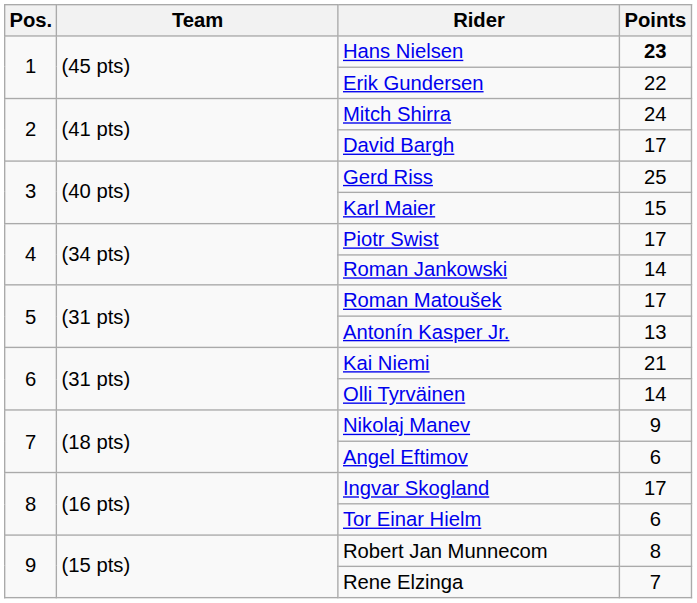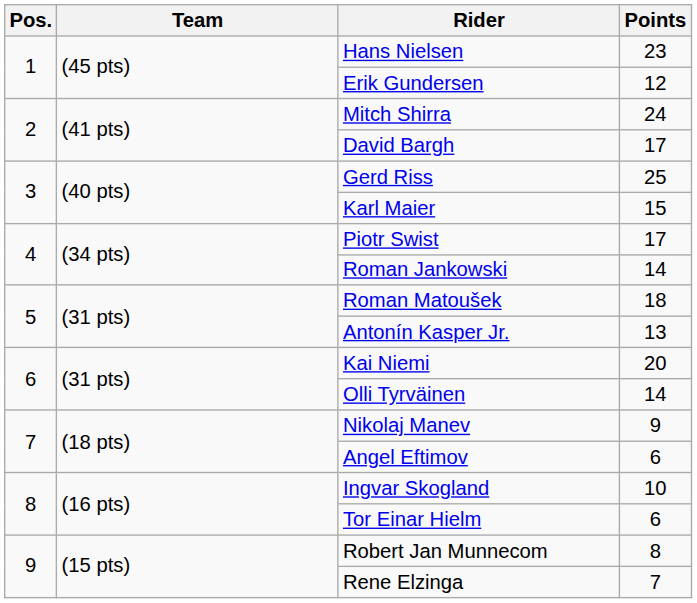 <table class=wikitable style="font-size:93%;">
 <tr>
 <th width=25px>Pos.</th>
 <th width=200px>Team</th>
 <th width=200px>Rider</th>
 <th width=40px>Points</th>
 </tr>
 <tr align=center>
 <td rowspan=2>1</td>
 <td rowspan=2 align=left> (45 pts)</td>
 <td align=left><a href='#'>Hans Nielsen</a></td>
-<td><strong>23</strong></td>
+<td>23</td>
 </tr>
 <tr align=center>
 <td align=left><a href='#'>Erik Gundersen</a></td>
-<td>22</td>
+<td>12</td>
 </tr>
 <tr align=center>
 <td rowspan=2>2</td>
 <td rowspan=2 align=left> (41 pts)</td>
 <td align=left><a href='#'>Mitch Shirra</a></td>
 <td>24</td>
 </tr>
 <tr align=center>
 <td align=left><a href='#'>David Bargh</a></td>
 <td>17</td>
 </tr>
 <tr align=center>
 <td rowspan=2>3</td>
 <td rowspan=2 align=left> (40 pts)</td>
 <td align=left><a href='#'>Gerd Riss</a></td>
 <td>25</td>
 </tr>
 <tr align=center>
 <td align=left><a href='#'>Karl Maier</a></td>
 <td>15</td>
 </tr>
 <tr align=center>
 <td rowspan=2>4</td>
 <td rowspan=2 align=left> (34 pts)</td>
 <td align=left><a href='#'>Piotr Swist</a></td>
 <td>17</td>
 </tr>
 <tr align=center>
 <td align=left><a href='#'>Roman Jankowski</a></td>
 <td>14</td>
 </tr>
 <tr align=center>
 <td rowspan=2>5</td>
 <td rowspan=2 align=left> (31 pts)</td>
 <td align=left><a href='#'>Roman Matoušek</a></td>
-<td>17</td>
+<td>18</td>
 </tr>
 <tr align=center>
 <td align=left><a href='#'>Antonín Kasper Jr.</a></td>
 <td>13</td>
 </tr>
 <tr align=center>
 <td rowspan=2>6</td>
 <td rowspan=2 align=left> (31 pts)</td>
 <td align=left><a href='#'>Kai Niemi</a></td>
-<td>21</td>
+<td>20</td>
 </tr>
 <tr align=center>
 <td align=left><a href='#'>Olli Tyrväinen</a></td>
 <td>14</td>
 </tr>
 <tr align=center>
 <td rowspan=2>7</td>
 <td rowspan=2 align=left> (18 pts)</td>
 <td align=left><a href='#'>Nikolaj Manev</a></td>
 <td>9</td>
 </tr>
 <tr align=center>
 <td align=left><a href='#'>Angel Eftimov</a></td>
 <td>6</td>
 </tr>
 <tr align=center>
 <td rowspan=2>8</td>
 <td rowspan=2 align=left> (16 pts)</td>
 <td align=left><a href='#'>Ingvar Skogland</a></td>
-<td>17</td>
+<td>10</td>
 </tr>
 <tr align=center>
 <td align=left><a href='#'>Tor Einar Hielm</a></td>
 <td>6</td>
 </tr>
 <tr align=center>
 <td rowspan=2>9</td>
 <td rowspan=2 align=left> (15 pts)</td>
 <td align=left>Robert Jan Munnecom</td>
 <td>8</td>
 </tr>
 <tr align=center>
 <td align=left>Rene Elzinga</td>
 <td>7</td>
 </tr>
 </table>
